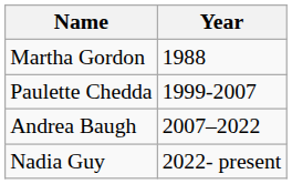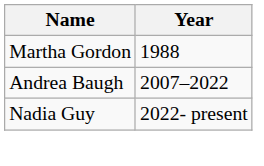 <table class="wikitable">
 <tr>
 <th>Name</th>
 <th>Year</th>
 </tr>
 <tr>
 <td>Martha Gordon</td>
 <td>1988</td>
 </tr>
 <tr>
-<td>Paulette Chedda</td>
-<td>1999-2007</td>
-</tr>
-<tr>
 <td>Andrea Baugh</td>
 <td>2007–2022</td>
 </tr>
 <tr>
 <td>Nadia Guy</td>
 <td>2022- present</td>
 </tr>
 </table>
